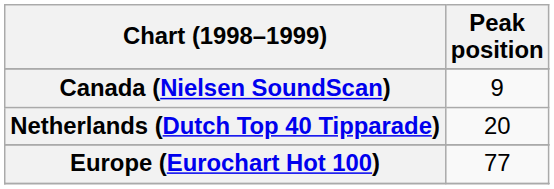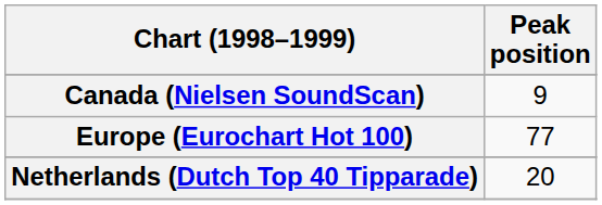 <table class="wikitable sortable plainrowheaders" style="text-align:center">
 <tr>
 <th>Chart (1998–1999)</th>
 <th>Peak<br>position</th>
 </tr>
 <tr>
 </tr>
 <tr>
 </tr>
 <tr>
 </tr>
 <tr>
 <th scope="row">Canada (<a href='#'>Nielsen SoundScan</a>)</th>
 <td>9</td>
 </tr>
 <tr>
-<th scope="row">Netherlands (<a href='#'>Dutch Top 40 Tipparade</a>)</th>
-<td>20</td>
+<th scope="row">Europe (<a href='#'>Eurochart Hot 100</a>)</th>
+<td>77</td>
 </tr>
 <tr>
 </tr>
 <tr>
-<th scope="row">Europe (<a href='#'>Eurochart Hot 100</a>)</th>
-<td>77</td>
+<th scope="row">Netherlands (<a href='#'>Dutch Top 40 Tipparade</a>)</th>
+<td>20</td>
 </tr>
 <tr>
 </tr>
 <tr>
 </tr>
 <tr>
 </tr>
 <tr>
 </tr>
 <tr>
 </tr>
 <tr>
 </tr>
 <tr>
 </tr>
 <tr>
 </tr>
 </table>
